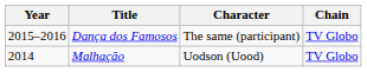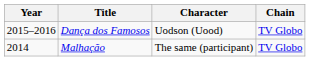 <table class="wikitable">
 <tr>
 <th>Year</th>
 <th>Title</th>
 <th>Character</th>
 <th>Chain</th>
 </tr>
 <tr>
 <td>2015–2016</td>
 <td><em><a href='#'>Dança dos Famosos</a></em></td>
-<td>The same (participant)</td>
+<td>Uodson (Uood)</td>
 <td><a href='#'>TV Globo</a></td>
 </tr>
 <tr>
 <td>2014</td>
 <td><em><a href='#'>Malhação</a></em></td>
-<td>Uodson (Uood)</td>
+<td>The same (participant)</td>
 <td><a href='#'>TV Globo</a></td>
 </tr>
 </table>
